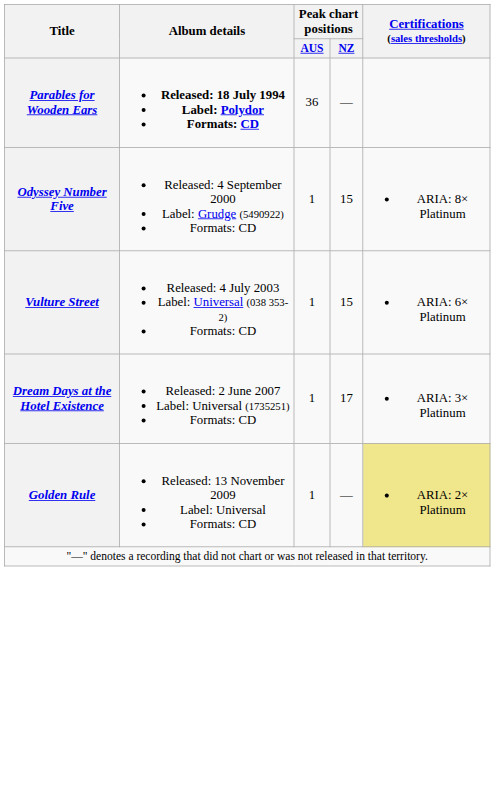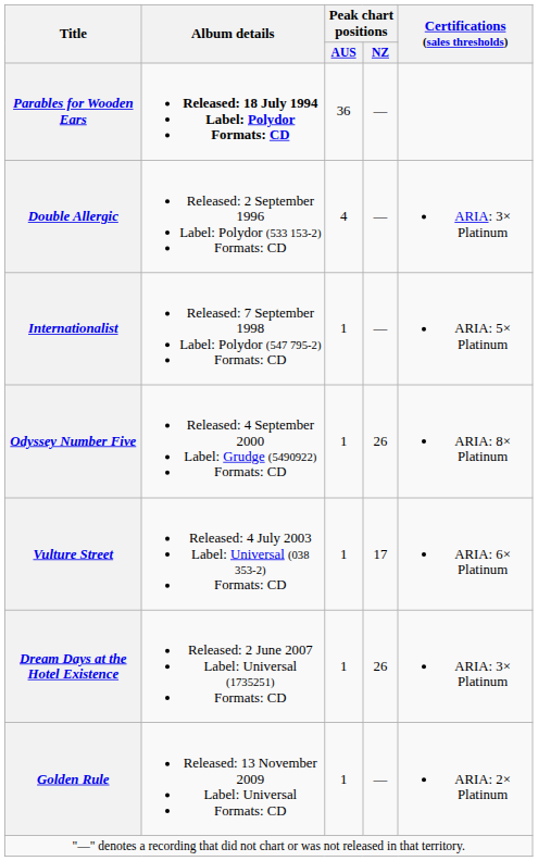 <table class="wikitable plainrowheaders" style="text-align:center;">
 <tr>
 <th scope="col" rowspan="2" style="width:12em;">Title</th>
 <th scope="col" rowspan="2" style="width:18em;">Album details</th>
 <th scope="col" colspan="2">Peak chart positions</th>
 <th scope="col" rowspan="2" style="width:12em;"><a href='#'>Certifications</a><br><small>(<a href='#'>sales thresholds</a>)</small></th>
 </tr>
 <tr>
 <th scope="col" style="width:3em;font-size:90%;"><a href='#'>AUS</a><br></th>
 <th scope="col" style="width:3em;font-size:90%;"><a href='#'>NZ</a><br></th>
 </tr>
 <tr>
 <th scope="row"><em><a href='#'>Parables for Wooden Ears</a></em></th>
 <td><strong><br><ul><li>Released: 18 July 1994</li><li>Label: <a href='#'>Polydor</a></li><li>Formats: <a href='#'>CD</a></li></ul></strong></td>
 <td>36</td>
 <td>—</td>
 <td></td>
 </tr>
 <tr>
+<th scope="row"><em><a href='#'>Double Allergic</a></em></th>
+<td><br><ul><li>Released: 2 September 1996</li><li>Label: Polydor <small>(533 153-2)</small></li><li>Formats: CD</li></ul></td>
+<td>4</td>
+<td>—</td>
+<td><br><ul><li><a href='#'>ARIA</a>: 3× Platinum</li></ul></td>
+</tr>
+<tr>
+<th scope="row"><em><a href='#'>Internationalist</a></em></th>
+<td><br><ul><li>Released: 7 September 1998</li><li>Label: Polydor <small>(547 795-2)</small></li><li>Formats: CD</li></ul></td>
+<td>1</td>
+<td>—</td>
+<td><br><ul><li>ARIA: 5× Platinum</li></ul></td>
+</tr>
+<tr>
 <th scope="row"><em><a href='#'>Odyssey Number Five</a></em></th>
 <td><br><ul><li>Released: 4 September 2000</li><li>Label: <a href='#'>Grudge</a> <small>(5490922)</small></li><li>Formats: CD</li></ul></td>
 <td>1</td>
-<td>15</td>
+<td>26</td>
 <td><br><ul><li>ARIA: 8× Platinum</li></ul></td>
 </tr>
 <tr>
 <th scope="row"><em><a href='#'>Vulture Street</a></em></th>
 <td><br><ul><li>Released: 4 July 2003</li><li>Label: <a href='#'>Universal</a> <small>(038 353-2)</small></li><li>Formats: CD</li></ul></td>
 <td>1</td>
-<td>15</td>
+<td>17</td>
 <td><br><ul><li>ARIA: 6× Platinum</li></ul></td>
 </tr>
 <tr>
 <th scope="row"><em><a href='#'>Dream Days at the Hotel Existence</a></em></th>
 <td><br><ul><li>Released: 2 June 2007</li><li>Label: Universal <small>(1735251)</small></li><li>Formats: CD</li></ul></td>
 <td>1</td>
-<td>17</td>
+<td>26</td>
 <td><br><ul><li>ARIA: 3× Platinum</li></ul></td>
 </tr>
 <tr>
 <th scope="row"><em><a href='#'>Golden Rule</a></em></th>
 <td><br><ul><li>Released: 13 November 2009</li><li>Label: Universal</li><li>Formats: CD</li></ul></td>
 <td>1</td>
 <td>—</td>
-<td style="background: khaki;"><br><ul><li>ARIA: 2× Platinum</li></ul></td>
+<td><br><ul><li>ARIA: 2× Platinum</li></ul></td>
 </tr>
 <tr>
 <td colspan="5" style="font-size:90%">"—" denotes a recording that did not chart or was not released in that territory.</td>
 </tr>
 </table>
